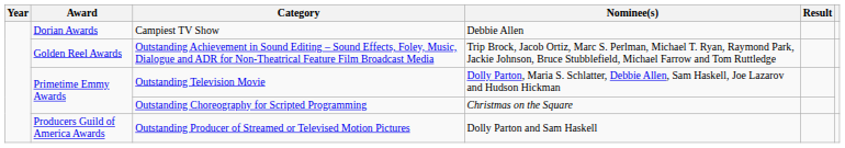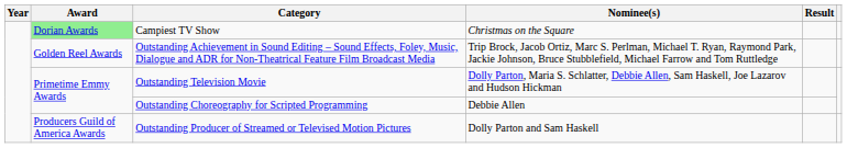 <table class="wikitable sortable">
 <tr>
 <th>Year</th>
 <th>Award</th>
 <th>Category</th>
 <th>Nominee(s)</th>
 <th>Result</th>
 <th></th>
 </tr>
 <tr>
 <td rowspan="5"></td>
-<td><a href='#'>Dorian Awards</a></td>
+<td style="background: lightgreen;"><a href='#'>Dorian Awards</a></td>
 <td>Campiest TV Show</td>
-<td>Debbie Allen</td>
+<td><em>Christmas on the Square</em></td>
 <td></td>
 <td align="center"></td>
 </tr>
 <tr>
 <td><a href='#'>Golden Reel Awards</a></td>
 <td><a href='#'>Outstanding Achievement in Sound Editing – Sound Effects, Foley, Music, Dialogue and ADR for Non-Theatrical Feature Film Broadcast Media</a></td>
 <td>Trip Brock, Jacob Ortiz, Marc S. Perlman, Michael T. Ryan, Raymond Park, Jackie Johnson, Bruce Stubblefield, Michael Farrow and Tom Ruttledge</td>
 <td></td>
 <td align="center"></td>
 </tr>
 <tr>
 <td rowspan="2"><a href='#'>Primetime Emmy Awards</a></td>
 <td><a href='#'>Outstanding Television Movie</a></td>
 <td><a href='#'>Dolly Parton</a>, Maria S. Schlatter, <a href='#'>Debbie Allen</a>, Sam Haskell, Joe Lazarov and Hudson Hickman</td>
 <td></td>
 <td align="center" rowspan="2"></td>
 </tr>
 <tr>
 <td><a href='#'>Outstanding Choreography for Scripted Programming</a></td>
-<td><em>Christmas on the Square</em></td>
+<td>Debbie Allen</td>
 <td></td>
 </tr>
 <tr>
 <td><a href='#'>Producers Guild of America Awards</a></td>
 <td><a href='#'>Outstanding Producer of Streamed or Televised Motion Pictures</a></td>
 <td>Dolly Parton and Sam Haskell</td>
 <td></td>
 <td align="center"></td>
 </tr>
 </table>
